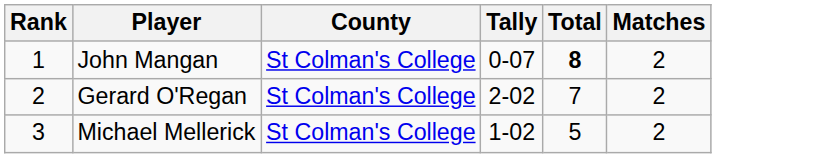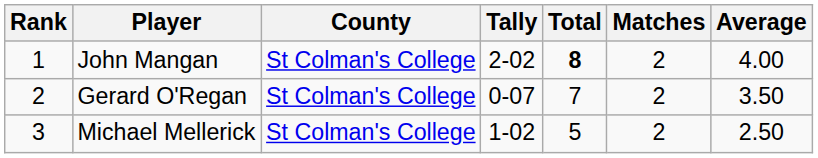 <table class="wikitable">
 <tr>
 <th>Rank</th>
 <th>Player</th>
 <th>County</th>
 <th>Tally</th>
 <th>Total</th>
 <th>Matches</th>
+<th>Average</th>
 </tr>
 <tr>
 <td rowspan=1 align=center>1</td>
 <td>John Mangan</td>
 <td><a href='#'>St Colman's College</a></td>
-<td align=center>0-07</td>
+<td align=center>2-02</td>
 <td align=center><strong>8</strong></td>
 <td align=center>2</td>
+<td align=center>4.00</td>
 </tr>
 <tr>
 <td rowspan=1 align=center>2</td>
 <td>Gerard O'Regan</td>
 <td><a href='#'>St Colman's College</a></td>
-<td align=center>2-02</td>
+<td align=center>0-07</td>
 <td align=center>7</td>
 <td align=center>2</td>
+<td align=center>3.50</td>
 </tr>
 <tr>
 <td rowspan=1 align=center>3</td>
 <td>Michael Mellerick</td>
 <td><a href='#'>St Colman's College</a></td>
 <td align=center>1-02</td>
 <td align=center>5</td>
 <td align=center>2</td>
+<td align=center>2.50</td>
 </tr>
 </table>
